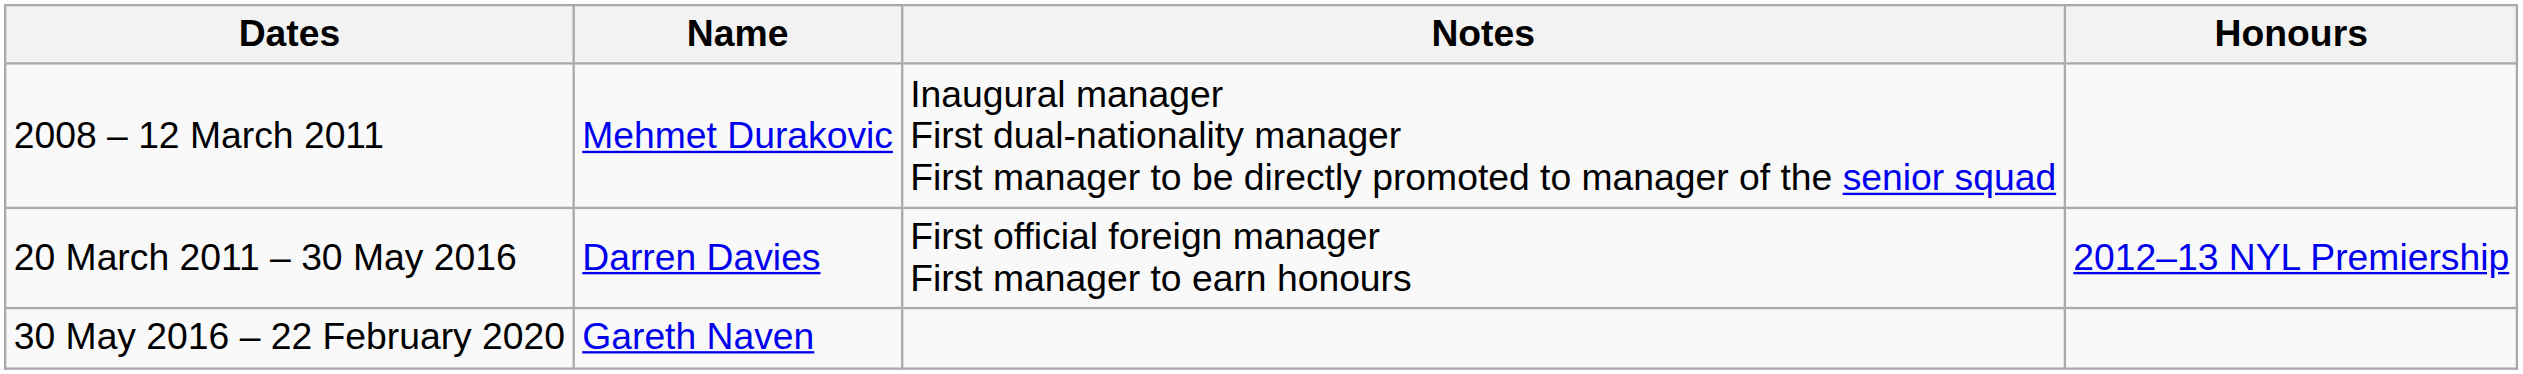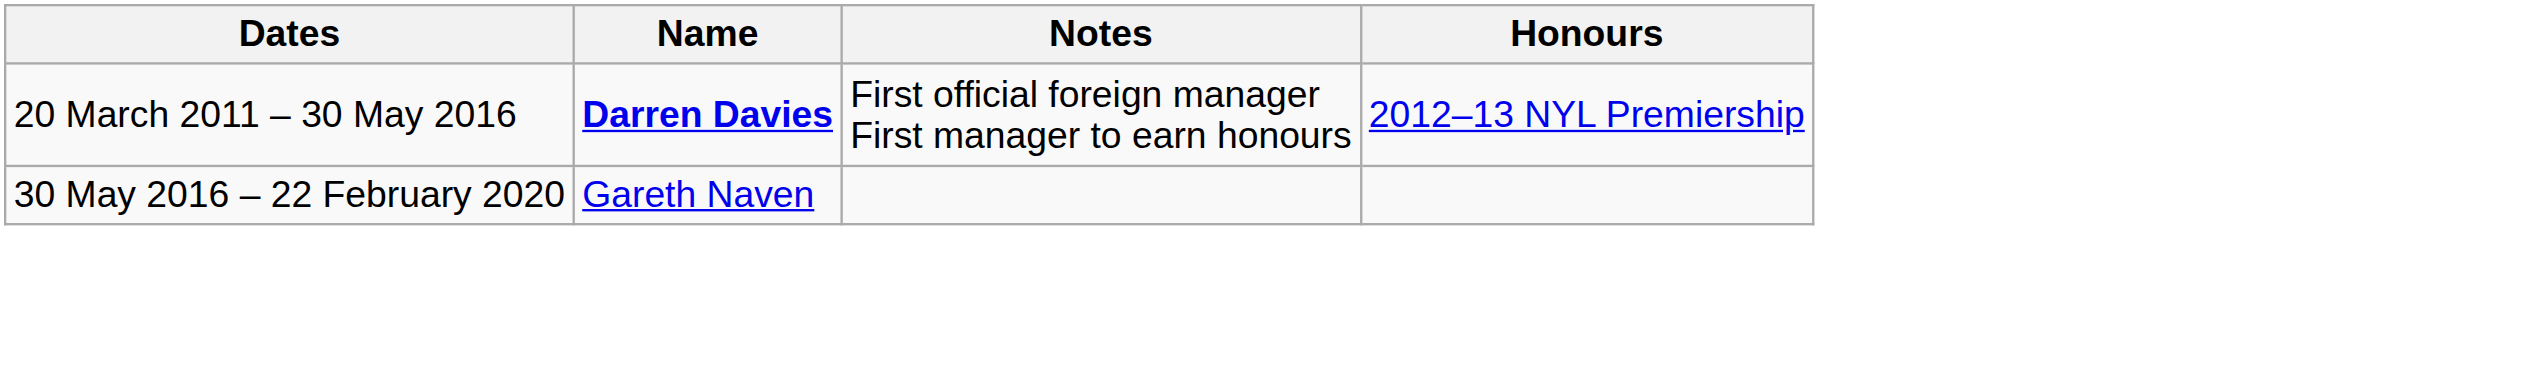 <table class="wikitable">
 <tr>
 <th>Dates</th>
 <th>Name</th>
 <th>Notes</th>
 <th>Honours</th>
 </tr>
 <tr>
-<td>2008 – 12 March 2011</td>
-<td> <a href='#'>Mehmet Durakovic</a></td>
-<td>Inaugural manager <br> First dual-nationality manager <br> First manager to be directly promoted to manager of the <a href='#'>senior squad</a></td>
-<td></td>
-</tr>
-<tr>
 <td>20 March 2011 – 30 May 2016</td>
-<td> <a href='#'>Darren Davies</a></td>
+<td><strong> <a href='#'>Darren Davies</a></strong></td>
 <td>First official foreign manager <br> First manager to earn honours</td>
 <td><a href='#'>2012–13 NYL Premiership</a></td>
 </tr>
 <tr>
 <td>30 May 2016 – 22 February 2020</td>
 <td> <a href='#'>Gareth Naven</a></td>
 <td></td>
 <td></td>
 </tr>
 </table>
